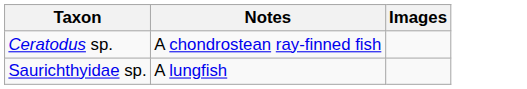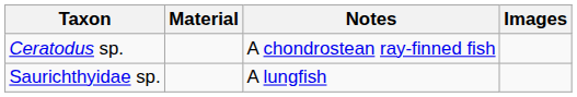 <table class="wikitable sortable">
 <tr>
 <th>Taxon</th>
+<th class="unsortable">Material</th>
 <th class="unsortable">Notes</th>
 <th class="unsortable">Images</th>
 </tr>
 <tr>
 <td><em><a href='#'>Ceratodus</a></em> sp.</td>
+<td></td>
 <td>A <a href='#'>chondrostean</a> <a href='#'>ray-finned fish</a></td>
 <td></td>
 </tr>
 <tr>
 <td><a href='#'>Saurichthyidae</a> sp.</td>
+<td></td>
 <td>A <a href='#'>lungfish</a></td>
 <td></td>
 </tr>
 </table>
